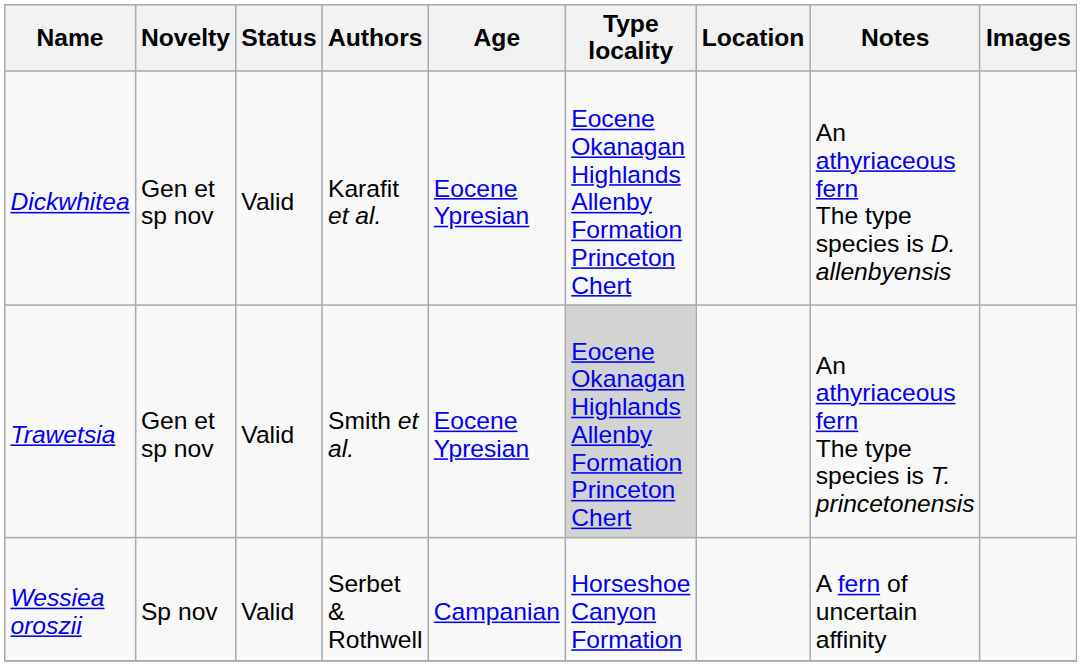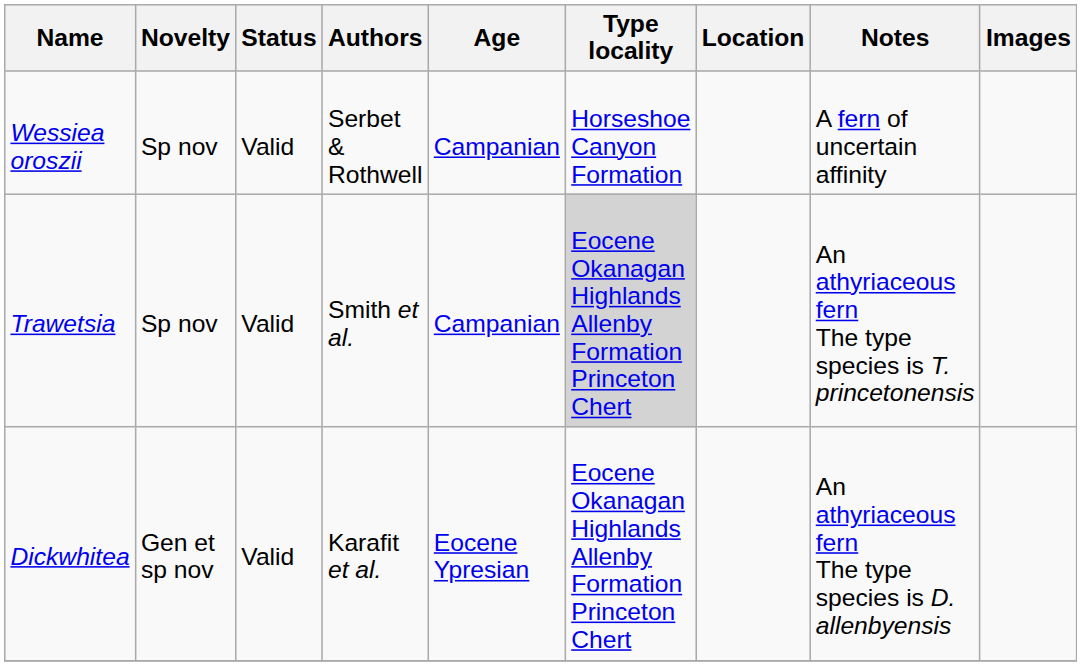 <table class="wikitable sortable" align="center" width="80%">
 <tr>
 <th>Name</th>
 <th>Novelty</th>
 <th>Status</th>
 <th>Authors</th>
 <th>Age</th>
 <th>Type locality</th>
 <th>Location</th>
 <th>Notes</th>
 <th>Images</th>
 </tr>
 <tr>
+<td><br><em><a href='#'>Wessiea oroszii</a></em></td>
+<td><br>Sp nov</td>
+<td><br>Valid</td>
+<td><br>Serbet & Rothwell</td>
+<td><br><a href='#'>Campanian</a></td>
+<td><br><a href='#'>Horseshoe Canyon Formation</a></td>
+<td><br><br></td>
+<td><br>A <a href='#'>fern</a> of uncertain affinity</td>
+<td><br></td>
+</tr>
+<tr>
+<td><br><em><a href='#'>Trawetsia</a></em></td>
+<td><br>Sp nov</td>
+<td><br>Valid</td>
+<td><br>Smith <em>et al.</em></td>
+<td><br><a href='#'>Campanian</a></td>
+<td style="background: lightgrey;"><br><a href='#'>Eocene Okanagan Highlands</a><br><a href='#'>Allenby Formation</a><br><a href='#'>Princeton Chert</a></td>
+<td><br><br></td>
+<td><br>An <a href='#'>athyriaceous fern</a><br> The type species is <em>T. princetonensis</em></td>
+<td></td>
+</tr>
+<tr>
 <td><br><em><a href='#'>Dickwhitea</a></em></td>
 <td><br>Gen et sp nov</td>
 <td><br>Valid</td>
 <td><br>Karafit <em>et al.</em></td>
 <td><br><a href='#'>Eocene</a><br><a href='#'>Ypresian</a></td>
 <td><br><a href='#'>Eocene Okanagan Highlands</a><br><a href='#'>Allenby Formation</a><br><a href='#'>Princeton Chert</a></td>
 <td><br><br></td>
 <td><br>An <a href='#'>athyriaceous fern</a><br> The type species is <em>D. allenbyensis</em></td>
 <td></td>
 </tr>
 <tr>
-<td><br><em><a href='#'>Trawetsia</a></em></td>
-<td><br>Gen et sp nov</td>
-<td><br>Valid</td>
-<td><br>Smith <em>et al.</em></td>
-<td><br><a href='#'>Eocene</a><br><a href='#'>Ypresian</a></td>
-<td style="background: lightgrey;"><br><a href='#'>Eocene Okanagan Highlands</a><br><a href='#'>Allenby Formation</a><br><a href='#'>Princeton Chert</a></td>
-<td><br><br></td>
-<td><br>An <a href='#'>athyriaceous fern</a><br> The type species is <em>T. princetonensis</em></td>
-<td></td>
-</tr>
-<tr>
-<td><br><em><a href='#'>Wessiea oroszii</a></em></td>
-<td><br>Sp nov</td>
-<td><br>Valid</td>
-<td><br>Serbet & Rothwell</td>
-<td><br><a href='#'>Campanian</a></td>
-<td><br><a href='#'>Horseshoe Canyon Formation</a></td>
-<td><br><br></td>
-<td><br>A <a href='#'>fern</a> of uncertain affinity</td>
-<td><br></td>
-</tr>
-<tr>
 </tr>
 </table>
